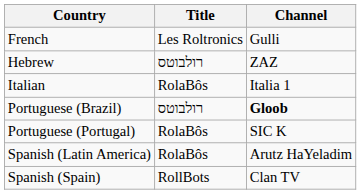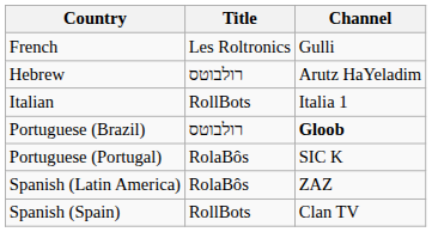 <table class="wikitable">
 <tr>
 <th>Country</th>
 <th>Title</th>
 <th>Channel</th>
 </tr>
 <tr>
 <td>French</td>
 <td>Les Roltronics</td>
 <td>Gulli</td>
 </tr>
 <tr>
 <td>Hebrew</td>
 <td>רולבוטס</td>
-<td>ZAZ</td>
+<td>Arutz HaYeladim</td>
 </tr>
 <tr>
 <td>Italian</td>
-<td>RolaBôs</td>
+<td>RollBots</td>
 <td>Italia 1</td>
 </tr>
 <tr>
 <td>Portuguese (Brazil)</td>
 <td>רולבוטס</td>
 <td><strong>Gloob</strong></td>
 </tr>
 <tr>
 <td>Portuguese (Portugal)</td>
 <td>RolaBôs</td>
 <td>SIC K</td>
 </tr>
 <tr>
 <td>Spanish (Latin America)</td>
 <td>RolaBôs</td>
-<td>Arutz HaYeladim</td>
+<td>ZAZ</td>
 </tr>
 <tr>
 <td>Spanish (Spain)</td>
 <td>RollBots</td>
 <td>Clan TV</td>
 </tr>
 </table>
